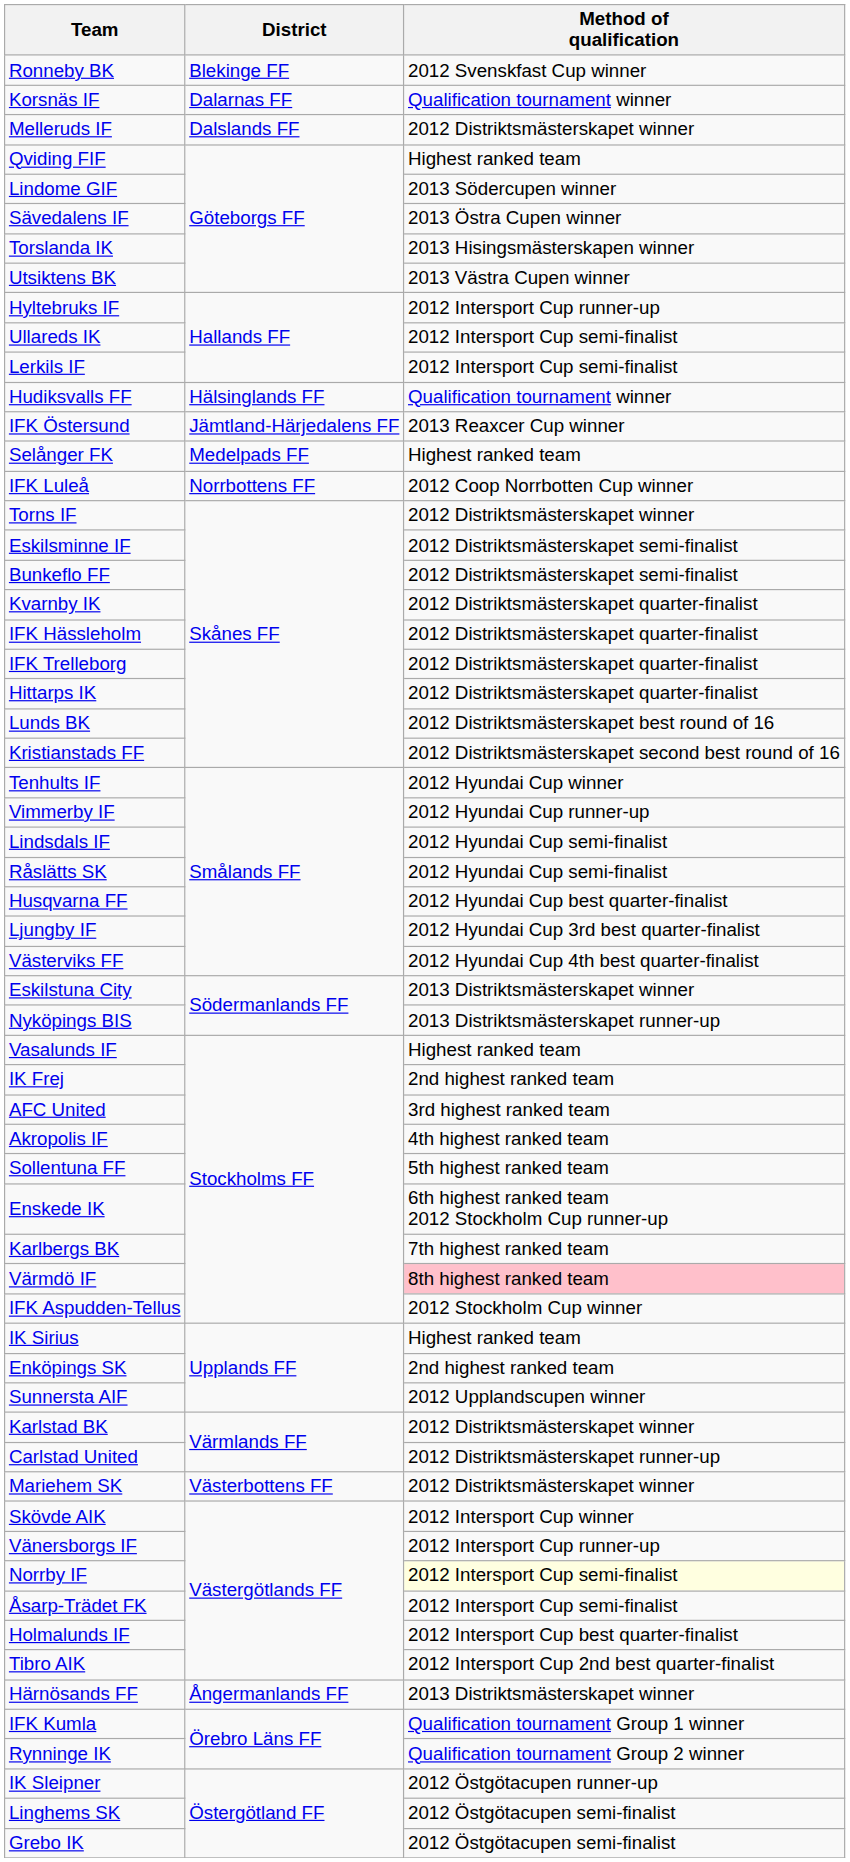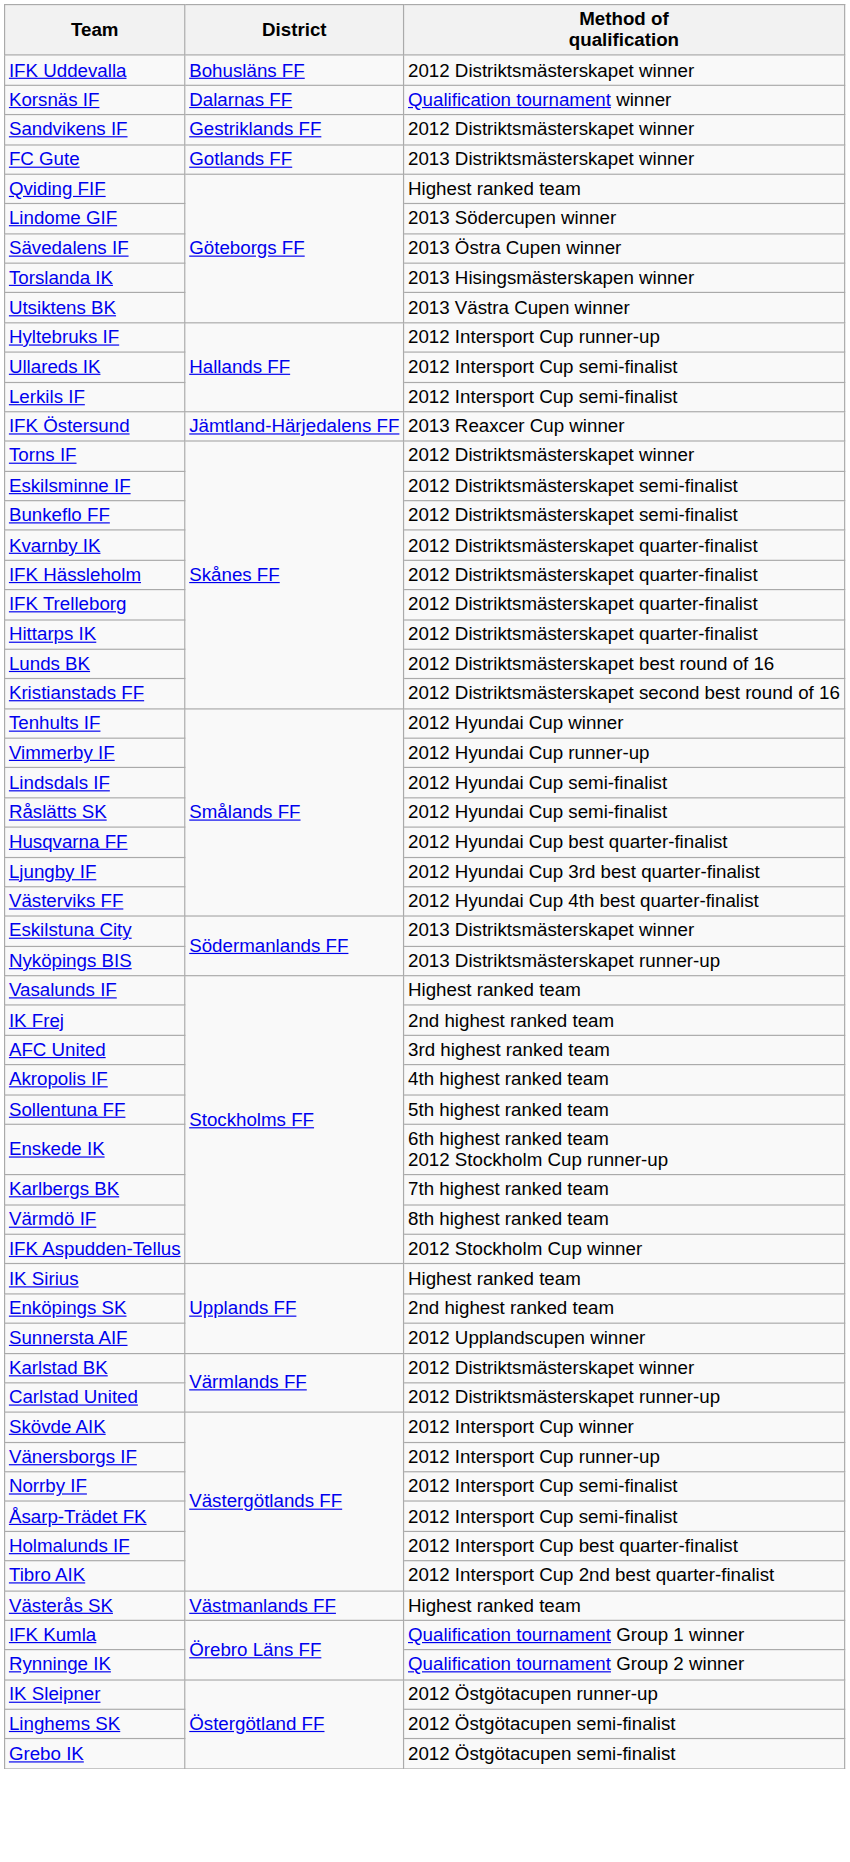 <table class="wikitable sortable" style="text-align: left;">
 <tr>
 <th>Team</th>
 <th>District</th>
 <th>Method of<br>qualification</th>
 </tr>
 <tr>
-<td align="left"><a href='#'>Ronneby BK</a></td>
-<td><a href='#'>Blekinge FF</a></td>
-<td>2012 Svenskfast Cup winner</td>
+<td align="left"><a href='#'>IFK Uddevalla</a></td>
+<td><a href='#'>Bohusläns FF</a></td>
+<td>2012 Distriktsmästerskapet winner</td>
 </tr>
 <tr>
 <td align="left"><a href='#'>Korsnäs IF</a></td>
 <td><a href='#'>Dalarnas FF</a></td>
 <td><a href='#'>Qualification tournament</a> winner</td>
 </tr>
 <tr>
-<td align="left"><a href='#'>Melleruds IF</a></td>
-<td><a href='#'>Dalslands FF</a></td>
+<td align="left"><a href='#'>Sandvikens IF</a></td>
+<td><a href='#'>Gestriklands FF</a></td>
 <td>2012 Distriktsmästerskapet winner</td>
+</tr>
+<tr>
+<td align="left"><a href='#'>FC Gute</a></td>
+<td><a href='#'>Gotlands FF</a></td>
+<td>2013 Distriktsmästerskapet winner</td>
 </tr>
 <tr>
 <td align="left"><a href='#'>Qviding FIF</a></td>
 <td rowspan="5"><a href='#'>Göteborgs FF</a></td>
 <td>Highest ranked team</td>
 </tr>
 <tr>
 <td align="left"><a href='#'>Lindome GIF</a></td>
 <td>2013 Södercupen winner</td>
 </tr>
 <tr>
 <td align="left"><a href='#'>Sävedalens IF</a></td>
 <td>2013 Östra Cupen winner</td>
 </tr>
 <tr>
 <td align="left"><a href='#'>Torslanda IK</a></td>
 <td>2013 Hisingsmästerskapen winner</td>
 </tr>
 <tr>
 <td align="left"><a href='#'>Utsiktens BK</a></td>
 <td>2013 Västra Cupen winner</td>
 </tr>
 <tr>
 <td align="left"><a href='#'>Hyltebruks IF</a></td>
 <td rowspan="3"><a href='#'>Hallands FF</a></td>
 <td>2012 Intersport Cup runner-up</td>
 </tr>
 <tr>
 <td align="left"><a href='#'>Ullareds IK</a></td>
 <td>2012 Intersport Cup semi-finalist</td>
 </tr>
 <tr>
 <td align="left"><a href='#'>Lerkils IF</a></td>
 <td>2012 Intersport Cup semi-finalist</td>
 </tr>
 <tr>
-<td align="left"><a href='#'>Hudiksvalls FF</a></td>
-<td><a href='#'>Hälsinglands FF</a></td>
-<td><a href='#'>Qualification tournament</a> winner</td>
-</tr>
-<tr>
 <td align="left"><a href='#'>IFK Östersund</a></td>
 <td><a href='#'>Jämtland-Härjedalens FF</a></td>
 <td>2013 Reaxcer Cup winner</td>
-</tr>
-<tr>
-<td align="left"><a href='#'>Selånger FK</a></td>
-<td><a href='#'>Medelpads FF</a></td>
-<td>Highest ranked team</td>
-</tr>
-<tr>
-<td align="left"><a href='#'>IFK Luleå</a></td>
-<td><a href='#'>Norrbottens FF</a></td>
-<td>2012 Coop Norrbotten Cup winner</td>
 </tr>
 <tr>
 <td align="left"><a href='#'>Torns IF</a></td>
 <td rowspan="9"><a href='#'>Skånes FF</a></td>
 <td>2012 Distriktsmästerskapet winner</td>
 </tr>
 <tr>
 <td align="left"><a href='#'>Eskilsminne IF</a></td>
 <td>2012 Distriktsmästerskapet semi-finalist</td>
 </tr>
 <tr>
 <td align="left"><a href='#'>Bunkeflo FF</a></td>
 <td>2012 Distriktsmästerskapet semi-finalist</td>
 </tr>
 <tr>
 <td align="left"><a href='#'>Kvarnby IK</a></td>
 <td>2012 Distriktsmästerskapet quarter-finalist</td>
 </tr>
 <tr>
 <td align="left"><a href='#'>IFK Hässleholm</a></td>
 <td>2012 Distriktsmästerskapet quarter-finalist</td>
 </tr>
 <tr>
 <td align="left"><a href='#'>IFK Trelleborg</a></td>
 <td>2012 Distriktsmästerskapet quarter-finalist</td>
 </tr>
 <tr>
 <td align="left"><a href='#'>Hittarps IK</a></td>
 <td>2012 Distriktsmästerskapet quarter-finalist</td>
 </tr>
 <tr>
 <td align="left"><a href='#'>Lunds BK</a></td>
 <td>2012 Distriktsmästerskapet best round of 16</td>
 </tr>
 <tr>
 <td align="left"><a href='#'>Kristianstads FF</a></td>
 <td>2012 Distriktsmästerskapet second best round of 16</td>
 </tr>
 <tr>
 <td align="left"><a href='#'>Tenhults IF</a></td>
 <td rowspan="7"><a href='#'>Smålands FF</a></td>
 <td>2012 Hyundai Cup winner</td>
 </tr>
 <tr>
 <td align="left"><a href='#'>Vimmerby IF</a></td>
 <td>2012 Hyundai Cup runner-up</td>
 </tr>
 <tr>
 <td align="left"><a href='#'>Lindsdals IF</a></td>
 <td>2012 Hyundai Cup semi-finalist</td>
 </tr>
 <tr>
 <td align="left"><a href='#'>Råslätts SK</a></td>
 <td>2012 Hyundai Cup semi-finalist</td>
 </tr>
 <tr>
 <td align="left"><a href='#'>Husqvarna FF</a></td>
 <td>2012 Hyundai Cup best quarter-finalist</td>
 </tr>
 <tr>
 <td align="left"><a href='#'>Ljungby IF</a></td>
 <td>2012 Hyundai Cup 3rd best quarter-finalist</td>
 </tr>
 <tr>
 <td align="left"><a href='#'>Västerviks FF</a></td>
 <td>2012 Hyundai Cup 4th best quarter-finalist</td>
 </tr>
 <tr>
 <td align="left"><a href='#'>Eskilstuna City</a></td>
 <td rowspan="2"><a href='#'>Södermanlands FF</a></td>
 <td>2013 Distriktsmästerskapet winner</td>
 </tr>
 <tr>
 <td align="left"><a href='#'>Nyköpings BIS</a></td>
 <td>2013 Distriktsmästerskapet runner-up</td>
 </tr>
 <tr>
 <td align="left"><a href='#'>Vasalunds IF</a></td>
 <td rowspan="9"><a href='#'>Stockholms FF</a></td>
 <td>Highest ranked team</td>
 </tr>
 <tr>
 <td align="left"><a href='#'>IK Frej</a></td>
 <td>2nd highest ranked team</td>
 </tr>
 <tr>
 <td align="left"><a href='#'>AFC United</a></td>
 <td>3rd highest ranked team</td>
 </tr>
 <tr>
 <td align="left"><a href='#'>Akropolis IF</a></td>
 <td>4th highest ranked team</td>
 </tr>
 <tr>
 <td align="left"><a href='#'>Sollentuna FF</a></td>
 <td>5th highest ranked team</td>
 </tr>
 <tr>
 <td align="left"><a href='#'>Enskede IK</a></td>
 <td>6th highest ranked team<br>2012 Stockholm Cup runner-up</td>
 </tr>
 <tr>
 <td align="left"><a href='#'>Karlbergs BK</a></td>
 <td>7th highest ranked team</td>
 </tr>
 <tr>
 <td align="left"><a href='#'>Värmdö IF</a></td>
-<td style="background: pink;">8th highest ranked team</td>
+<td>8th highest ranked team</td>
 </tr>
 <tr>
 <td align="left"><a href='#'>IFK Aspudden-Tellus</a></td>
 <td>2012 Stockholm Cup winner</td>
 </tr>
 <tr>
 <td align="left"><a href='#'>IK Sirius</a></td>
 <td rowspan="3"><a href='#'>Upplands FF</a></td>
 <td>Highest ranked team</td>
 </tr>
 <tr>
 <td align="left"><a href='#'>Enköpings SK</a></td>
 <td>2nd highest ranked team</td>
 </tr>
 <tr>
 <td align="left"><a href='#'>Sunnersta AIF</a></td>
 <td>2012 Upplandscupen winner</td>
 </tr>
 <tr>
 <td align="left"><a href='#'>Karlstad BK</a></td>
 <td rowspan="2"><a href='#'>Värmlands FF</a></td>
 <td>2012 Distriktsmästerskapet winner</td>
 </tr>
 <tr>
 <td align="left"><a href='#'>Carlstad United</a></td>
 <td>2012 Distriktsmästerskapet runner-up</td>
 </tr>
 <tr>
-<td align="left"><a href='#'>Mariehem SK</a></td>
-<td><a href='#'>Västerbottens FF</a></td>
-<td>2012 Distriktsmästerskapet winner</td>
-</tr>
-<tr>
 <td align="left"><a href='#'>Skövde AIK</a></td>
 <td rowspan="6"><a href='#'>Västergötlands FF</a></td>
 <td>2012 Intersport Cup winner</td>
 </tr>
 <tr>
 <td align="left"><a href='#'>Vänersborgs IF</a></td>
 <td>2012 Intersport Cup runner-up</td>
 </tr>
 <tr>
 <td align="left"><a href='#'>Norrby IF</a></td>
-<td style="background: lightyellow;">2012 Intersport Cup semi-finalist</td>
+<td>2012 Intersport Cup semi-finalist</td>
 </tr>
 <tr>
 <td align="left"><a href='#'>Åsarp-Trädet FK</a></td>
 <td>2012 Intersport Cup semi-finalist</td>
 </tr>
 <tr>
 <td align="left"><a href='#'>Holmalunds IF</a></td>
 <td>2012 Intersport Cup best quarter-finalist</td>
 </tr>
 <tr>
 <td align="left"><a href='#'>Tibro AIK</a></td>
 <td>2012 Intersport Cup 2nd best quarter-finalist</td>
 </tr>
 <tr>
-<td align="left"><a href='#'>Härnösands FF</a></td>
-<td><a href='#'>Ångermanlands FF</a></td>
-<td>2013 Distriktsmästerskapet winner</td>
+<td align="left"><a href='#'>Västerås SK</a></td>
+<td><a href='#'>Västmanlands FF</a></td>
+<td>Highest ranked team</td>
 </tr>
 <tr>
 <td align="left"><a href='#'>IFK Kumla</a></td>
 <td rowspan="2"><a href='#'>Örebro Läns FF</a></td>
 <td><a href='#'>Qualification tournament</a> Group 1 winner</td>
 </tr>
 <tr>
 <td align="left"><a href='#'>Rynninge IK</a></td>
 <td><a href='#'>Qualification tournament</a> Group 2 winner</td>
 </tr>
 <tr>
 <td align="left"><a href='#'>IK Sleipner</a></td>
 <td rowspan="3"><a href='#'>Östergötland FF</a></td>
 <td>2012 Östgötacupen runner-up</td>
 </tr>
 <tr>
 <td align="left"><a href='#'>Linghems SK</a></td>
 <td>2012 Östgötacupen semi-finalist</td>
 </tr>
 <tr>
 <td align="left"><a href='#'>Grebo IK</a></td>
 <td>2012 Östgötacupen semi-finalist</td>
 </tr>
 </table>
